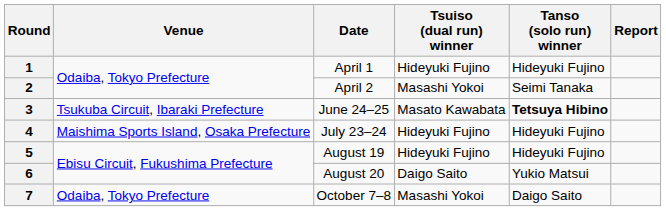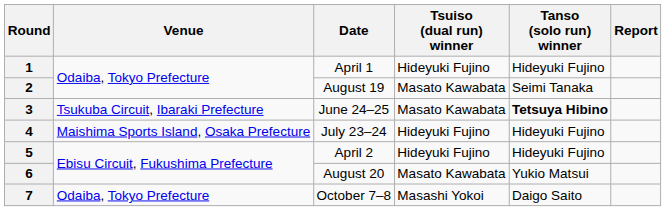 <table class="wikitable" style="font-size: 90%;">
 <tr>
 <th>Round</th>
 <th>Venue</th>
 <th>Date</th>
 <th>Tsuiso<br>(dual run)<br>winner</th>
 <th>Tanso<br>(solo run)<br>winner</th>
 <th>Report</th>
 </tr>
 <tr>
 <th>1</th>
 <td rowspan=2><a href='#'>Odaiba</a>, <a href='#'>Tokyo Prefecture</a></td>
 <td align="center">April 1</td>
 <td> Hideyuki Fujino</td>
 <td> Hideyuki Fujino</td>
 <td align="center"></td>
 </tr>
 <tr>
 <th>2</th>
-<td align="center">April 2</td>
-<td> Masashi Yokoi</td>
+<td align="center">August 19</td>
+<td> Masato Kawabata</td>
 <td> Seimi Tanaka</td>
 <td align="center"></td>
 </tr>
 <tr>
 <th>3</th>
 <td><a href='#'>Tsukuba Circuit</a>, <a href='#'>Ibaraki Prefecture</a></td>
 <td align="center">June 24–25</td>
 <td> Masato Kawabata</td>
 <td><strong> Tetsuya Hibino</strong></td>
 <td></td>
 </tr>
 <tr>
 <th>4</th>
 <td><a href='#'>Maishima Sports Island</a>, <a href='#'>Osaka Prefecture</a></td>
 <td align="center">July 23–24</td>
 <td> Hideyuki Fujino</td>
 <td> Hideyuki Fujino</td>
 <td></td>
 </tr>
 <tr>
 <th>5</th>
 <td rowspan=2><a href='#'>Ebisu Circuit</a>, <a href='#'>Fukushima Prefecture</a></td>
-<td align="center">August 19</td>
+<td align="center">April 2</td>
 <td> Hideyuki Fujino</td>
 <td> Hideyuki Fujino</td>
 <td></td>
 </tr>
 <tr>
 <th>6</th>
 <td align="center">August 20</td>
-<td> Daigo Saito</td>
+<td> Masato Kawabata</td>
 <td> Yukio Matsui</td>
 <td></td>
 </tr>
 <tr>
 <th>7</th>
 <td><a href='#'>Odaiba</a>, <a href='#'>Tokyo Prefecture</a></td>
 <td align="center">October 7–8</td>
 <td> Masashi Yokoi</td>
 <td> Daigo Saito</td>
 <td></td>
 </tr>
 </table>
